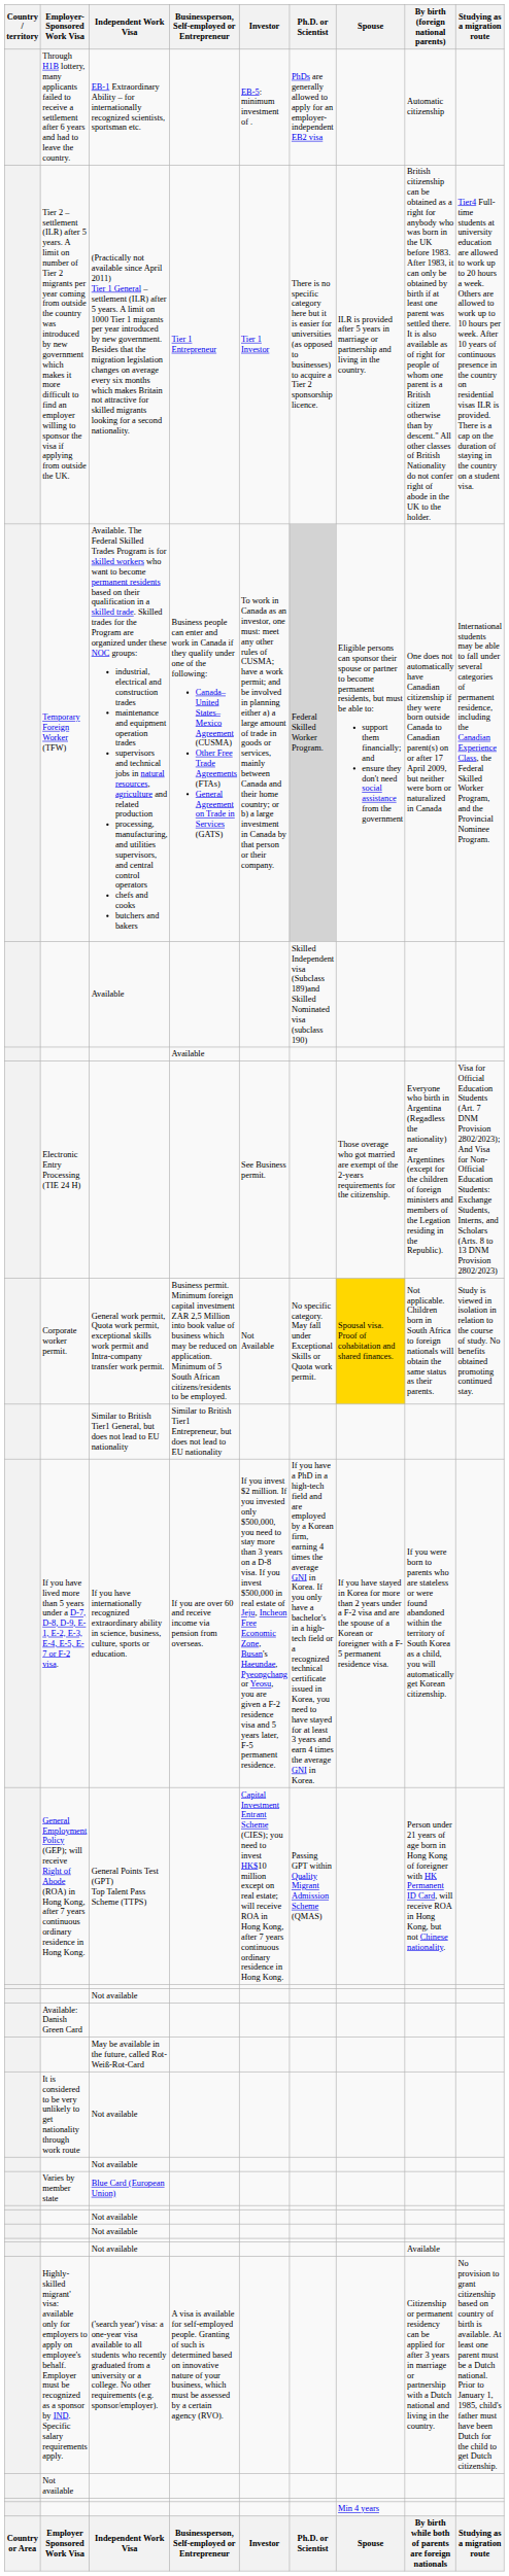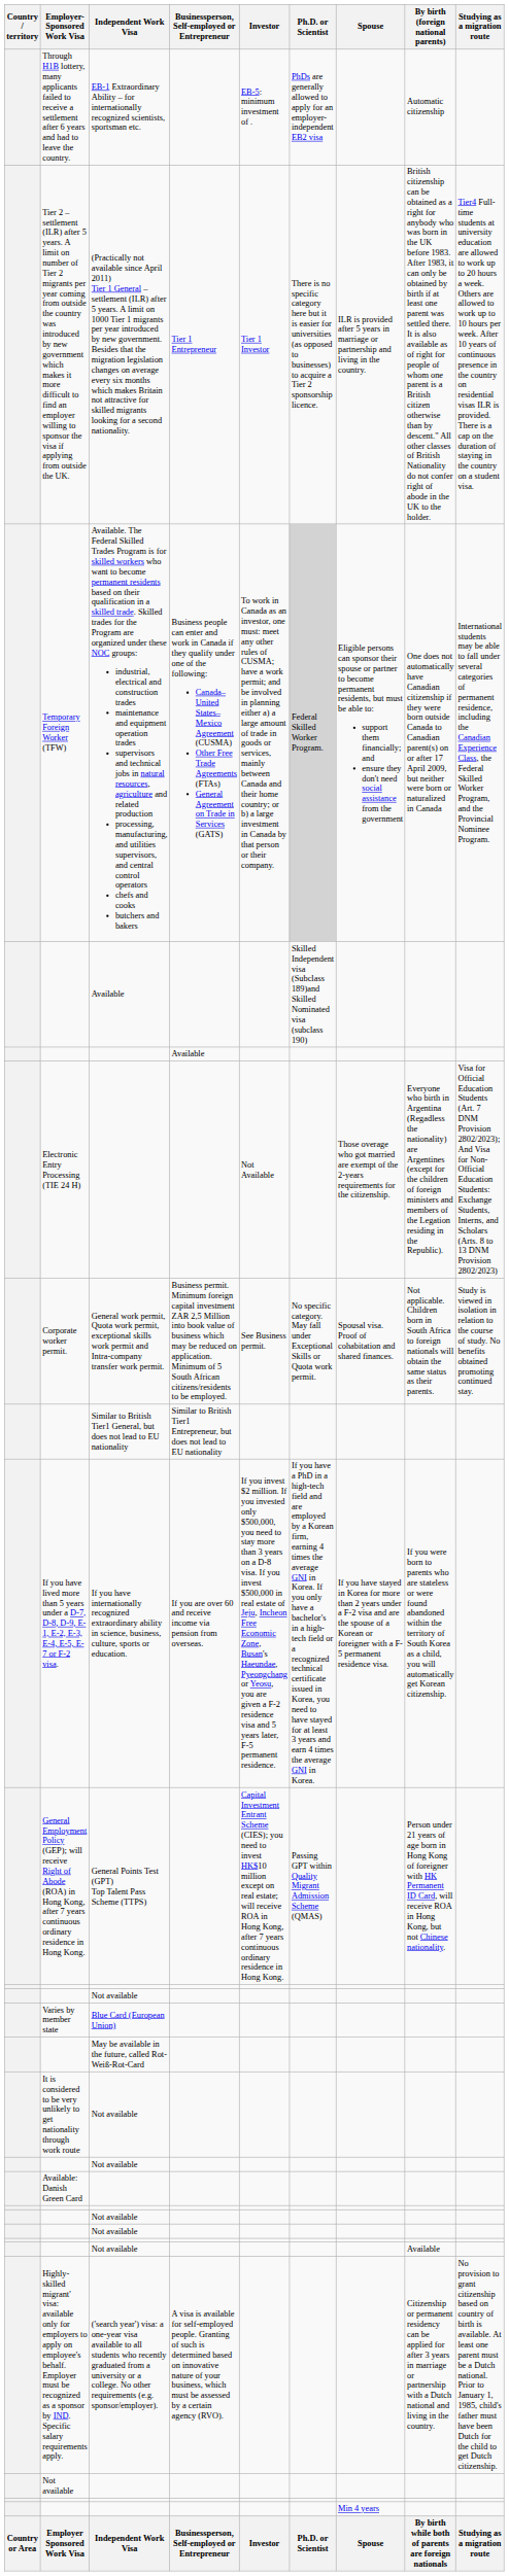 <table class="wikitable sortable" style="font-size: 90%; text-align: left;">
 <tr>
 <th>Country / territory</th>
 <th>Employer-Sponsored Work Visa</th>
 <th>Independent Work Visa</th>
 <th>Businessperson, Self-employed or Entrepreneur</th>
 <th>Investor</th>
 <th>Ph.D. or Scientist</th>
 <th>Spouse</th>
 <th>By birth (foreign national parents)</th>
 <th>Studying as a migration route</th>
 </tr>
 <tr>
 <th></th>
 <td>Through <a href='#'>H1B</a> lottery, many applicants failed to receive a settlement after 6 years and had to leave the country.</td>
 <td><a href='#'>EB-1</a> Extraordinary Ability – for internationally recognized scientists, sportsman etc.</td>
 <td></td>
 <td><a href='#'>EB-5</a>: minimum investment of .</td>
 <td><a href='#'>PhDs</a> are generally allowed to apply for an employer-independent <a href='#'>EB2 visa</a></td>
 <td></td>
 <td>Automatic citizenship</td>
 <td></td>
 </tr>
 <tr>
 <th></th>
 <td>Tier 2 – settlement (ILR) after 5 years. A limit on number of Tier 2 migrants per year coming from outside the country was introduced by new government which makes it more difficult to find an employer willing to sponsor the visa if applying from outside the UK.</td>
 <td>(Practically not available since April 2011)<br><a href='#'>Tier 1 General</a> – settlement (ILR) after 5 years. A limit on 1000 Tier 1 migrants per year introduced by new government. Besides that the migration legislation changes on average every six months which makes Britain not attractive for skilled migrants looking for a second nationality.</td>
 <td><a href='#'>Tier 1 Entrepreneur</a></td>
 <td><a href='#'>Tier 1 Investor</a></td>
 <td>There is no specific category here but it is easier for universities (as opposed to businesses) to acquire a Tier 2 sponsorship licence.</td>
 <td>ILR is provided after 5 years in marriage or partnership and living in the country.</td>
 <td>British citizenship can be obtained as a right for anybody who was born in the UK before 1983. After 1983, it can only be obtained by birth if at least one parent was settled there.  It is also available as of right for people of whom one parent is a British citizen otherwise than by descent." All other classes of British Nationality do not confer right of abode in the UK to the holder.</td>
 <td><a href='#'>Tier4</a> Full-time students at university education are allowed to work up to 20 hours a week. Others are allowed to work up to 10 hours per week. After 10 years of continuous presence in the country on residential visas ILR is provided. There is a cap on the duration of staying in the country on a student visa.</td>
 </tr>
 <tr>
 <th></th>
 <td><a href='#'>Temporary Foreign Worker</a> (TFW)</td>
 <td>Available. The Federal Skilled Trades Program is for <a href='#'>skilled workers</a> who want to become <a href='#'>permanent residents</a> based on their qualification in a <a href='#'>skilled trade</a>. Skilled trades for the Program are organized under these <a href='#'>NOC</a> groups:<br><ul><li>industrial, electrical and construction trades</li><li>maintenance and equipment operation trades</li><li>supervisors and technical jobs in <a href='#'>natural resources</a>, <a href='#'>agriculture</a> and related production</li><li>processing, manufacturing, and utilities supervisors, and central control operators</li><li>chefs and cooks</li><li>butchers and bakers</li></ul></td>
 <td>Business people can enter and work in Canada if they qualify under one of the following:<br><ul><li><a href='#'>Canada–United States–Mexico Agreement</a> (CUSMA)</li><li><a href='#'>Other Free Trade Agreements</a> (FTAs)</li><li><a href='#'>General Agreement on Trade in Services</a> (GATS)</li></ul></td>
 <td>To work in Canada as an investor, one must: meet any other rules of CUSMA; have a work permit; and be involved in planning either a) a large amount of trade in goods or services, mainly between Canada and their home country; or b) a large investment in Canada by that person or their company.</td>
 <td style="background: lightgrey;">Federal Skilled Worker Program.</td>
 <td><br>Eligible persons can sponsor their spouse or partner to become permanent residents, but must be able to:<ul><li>support them financially; and</li><li>ensure they don't need <a href='#'>social assistance</a> from the government</li></ul></td>
 <td>One does not automatically have Canadian citizenship if they were born outside Canada to Canadian parent(s) on or after 17 April 2009, but neither were born or naturalized in Canada</td>
 <td>International students may be able to fall under several categories of  permanent residence, including the <a href='#'>Canadian Experience Class</a>, the Federal Skilled Worker Program, and the Provincial Nominee Program.</td>
 </tr>
 <tr>
 <th></th>
 <td></td>
 <td>Available</td>
 <td></td>
 <td></td>
 <td>Skilled Independent visa (Subclass 189)and Skilled Nominated visa (subclass 190)</td>
 <td></td>
 <td></td>
 <td></td>
 </tr>
 <tr>
 <th></th>
 <td></td>
 <td></td>
 <td>Available</td>
 <td></td>
 <td></td>
 <td></td>
 <td></td>
 <td></td>
 </tr>
 <tr>
 <th></th>
 <td>Electronic Entry Processing (TIE 24 H)</td>
 <td></td>
 <td></td>
-<td>See Business permit.<br></td>
+<td>Not Available</td>
 <td></td>
 <td>Those overage who got married are exempt of the 2-years requirements for the citizenship.</td>
 <td>Everyone who birth in Argentina (Regadless the nationality) are Argentines (except for the children of foreign ministers and members of the Legation residing in the Republic).</td>
 <td>Visa for Official Education Students (Art. 7 DNM Provision 2802/2023);  And Visa for Non-Official Education Students: Exchange Students, Interns, and Scholars (Arts. 8 to 13 DNM Provision 2802/2023)</td>
 </tr>
 <tr>
 <th></th>
 <td>Corporate worker permit.<br></td>
 <td>General work permit, Quota work permit, exceptional skills work permit and Intra-company transfer work permit.</td>
 <td>Business permit. Minimum foreign capital investment ZAR 2,5 Million into book value of business which may be reduced on application. Minimum of 5 South African citizens/residents to be employed.<br></td>
-<td>Not Available</td>
+<td>See Business permit.<br></td>
 <td>No specific category. May fall under Exceptional Skills or Quota work permit.</td>
-<td style="background: gold;">Spousal visa. Proof of cohabitation and shared finances.<br></td>
+<td>Spousal visa. Proof of cohabitation and shared finances.<br></td>
 <td>Not applicable. Children born in South Africa to foreign nationals will obtain the same status as their parents.</td>
 <td>Study is viewed in isolation in relation to the course of study. No benefits obtained promoting continued stay.</td>
 </tr>
 <tr>
 <th></th>
 <td></td>
 <td>Similar to British Tier1 General, but does not lead to EU nationality</td>
 <td>Similar to British Tier1 Entrepreneur, but does not lead to EU nationality</td>
 <td></td>
 <td></td>
 <td></td>
 <td></td>
 <td></td>
 </tr>
 <tr>
 <th></th>
 <td>If you have lived more than 5 years under a <a href='#'>D-7, D-8, D-9, E-1, E-2, E-3, E-4, E-5, E-7 or F-2 visa</a>.</td>
 <td>If you have internationally recognized extraordinary ability in science, business, culture, sports or education.</td>
 <td>If you are over 60 and receive income via pension from overseas.</td>
 <td>If you invest $2 million. If you invested only $500,000, you need to stay more than 3 years on a D-8 visa. If you invest $500,000 in real estate of <a href='#'>Jeju</a>, <a href='#'>Incheon Free Economic Zone</a>, <a href='#'>Busan</a>'s <a href='#'>Haeundae</a>, <a href='#'>Pyeongchang</a> or <a href='#'>Yeosu</a>, you are given a F-2 residence visa and 5 years later, F-5 permanent residence.</td>
 <td>If you have a PhD in a high-tech field and are employed by a Korean firm, earning 4 times the average <a href='#'>GNI</a> in Korea. If you only have a bachelor's in a high-tech field or a recognized technical certificate issued in Korea, you need to have stayed for at least 3 years and earn 4 times the average <a href='#'>GNI</a> in Korea.</td>
 <td>If you have stayed in Korea for more than 2 years under a F-2 visa and are the spouse of a Korean or foreigner with a F-5 permanent residence visa.</td>
 <td>If you were born to parents who are stateless or were found abandoned within the territory of South Korea as a child, you will automatically get Korean citizenship.</td>
 <td></td>
 </tr>
 <tr>
 <th></th>
 <td><a href='#'>General Employment Policy</a> (GEP); will receive <a href='#'>Right of Abode</a> (ROA) in Hong Kong, after 7 years continuous ordinary residence in Hong Kong.</td>
 <td>General Points Test (GPT)<br>Top Talent Pass Scheme (TTPS)</td>
 <td></td>
 <td><a href='#'>Capital Investment Entrant Scheme</a> (CIES); you need to invest <a href='#'>HK$</a>10 million except on real estate; will receive ROA in Hong Kong, after 7 years continuous ordinary residence in Hong Kong.</td>
 <td>Passing GPT within <a href='#'>Quality Migrant Admission Scheme</a> (QMAS)</td>
 <td></td>
 <td>Person under 21 years of age born in Hong Kong of foreigner with <a href='#'>HK Permanent ID Card</a>, will receive ROA in Hong Kong, but not <a href='#'>Chinese nationality</a>.</td>
 <td></td>
 </tr>
 <tr>
 <th></th>
 <td></td>
 <td></td>
 <td></td>
 <td></td>
 <td></td>
 <td></td>
 <td></td>
 <td></td>
 </tr>
 <tr>
 <th></th>
 <td></td>
 <td>Not available</td>
 <td></td>
 <td></td>
 <td></td>
 <td></td>
 <td></td>
 <td></td>
 </tr>
 <tr>
 <th></th>
-<td>Available: Danish Green Card</td>
-<td></td>
+<td>Varies by member state</td>
+<td><a href='#'>Blue Card (European Union)</a></td>
 <td></td>
 <td></td>
 <td></td>
 <td></td>
 <td></td>
 <td></td>
 </tr>
 <tr>
 <th></th>
 <td></td>
 <td>May be available in the future, called Rot-Weiß-Rot-Card</td>
 <td></td>
 <td></td>
 <td></td>
 <td></td>
 <td></td>
 <td></td>
 </tr>
 <tr>
 <th></th>
 <td>It is considered to be very unlikely to get nationality through work route</td>
 <td>Not available</td>
 <td></td>
 <td></td>
 <td></td>
 <td></td>
 <td></td>
 <td></td>
 </tr>
 <tr>
 <th></th>
 <td></td>
 <td>Not available</td>
 <td></td>
 <td></td>
 <td></td>
 <td></td>
 <td></td>
 <td></td>
 </tr>
 <tr>
 <th></th>
-<td>Varies by member state</td>
-<td><a href='#'>Blue Card (European Union)</a></td>
+<td>Available: Danish Green Card</td>
+<td></td>
 <td></td>
 <td></td>
 <td></td>
 <td></td>
 <td></td>
 <td></td>
 </tr>
 <tr>
 <th></th>
 <td></td>
 <td></td>
 <td></td>
 <td></td>
 <td></td>
 <td></td>
 <td></td>
 <td></td>
 </tr>
 <tr>
 <th></th>
 <td></td>
 <td>Not available</td>
 <td></td>
 <td></td>
 <td></td>
 <td></td>
 <td></td>
 <td></td>
 </tr>
 <tr>
 <th></th>
 <td></td>
 <td>Not available</td>
 <td></td>
 <td></td>
 <td></td>
 <td></td>
 <td></td>
 <td></td>
 </tr>
 <tr>
 <th></th>
 <td></td>
 <td></td>
 <td></td>
 <td></td>
 <td></td>
 <td></td>
 <td></td>
 <td></td>
 </tr>
 <tr>
 <th></th>
 <td></td>
 <td>Not available</td>
 <td></td>
 <td></td>
 <td></td>
 <td></td>
 <td>Available</td>
 <td></td>
 </tr>
 <tr>
 <th></th>
 <td>Highly-skilled migrant' visa: available only for employers to apply on employee's behalf. Employer must be recognized as a sponsor by <a href='#'>IND</a>. Specific salary requirements apply.</td>
 <td> ('search year')  visa: a one-year visa available to all students who recently graduated from a university or a college. No other requirements (e.g. sponsor/employer).</td>
 <td>A visa is available for self-employed people. Granting of such is determined based on innovative nature of your business, which must be assessed by a certain agency (RVO).</td>
 <td></td>
 <td></td>
 <td></td>
 <td>Citizenship or permanent residency can be applied for after 3 years in marriage or partnership with a Dutch national and living in the country.</td>
 <td>No provision to grant citizenship based on country of birth is available. At least one parent must be a Dutch national. Prior to January 1, 1985, child's father must have been Dutch for the child to get Dutch citizenship.</td>
 </tr>
 <tr>
 <th></th>
 <td>Not available</td>
 <td></td>
 <td></td>
 <td></td>
 <td></td>
 <td></td>
 <td></td>
 <td></td>
 </tr>
 <tr>
 <th></th>
 <td></td>
 <td></td>
 <td></td>
 <td></td>
 <td></td>
 <td></td>
 <td></td>
 <td></td>
 </tr>
 <tr>
 <th></th>
 <td></td>
 <td></td>
 <td></td>
 <td></td>
 <td></td>
 <td><a href='#'>Min 4 years</a></td>
 <td></td>
 <td></td>
 </tr>
 <tr class="sortbottom">
 <th>Country or Area</th>
 <th>Employer Sponsored Work Visa</th>
 <th>Independent Work Visa</th>
 <th>Businessperson, Self-employed or Entrepreneur</th>
 <th>Investor</th>
 <th>Ph.D. or Scientist</th>
 <th>Spouse</th>
 <th>By birth while both of parents are foreign nationals</th>
 <th>Studying as a migration route</th>
 </tr>
 </table>
